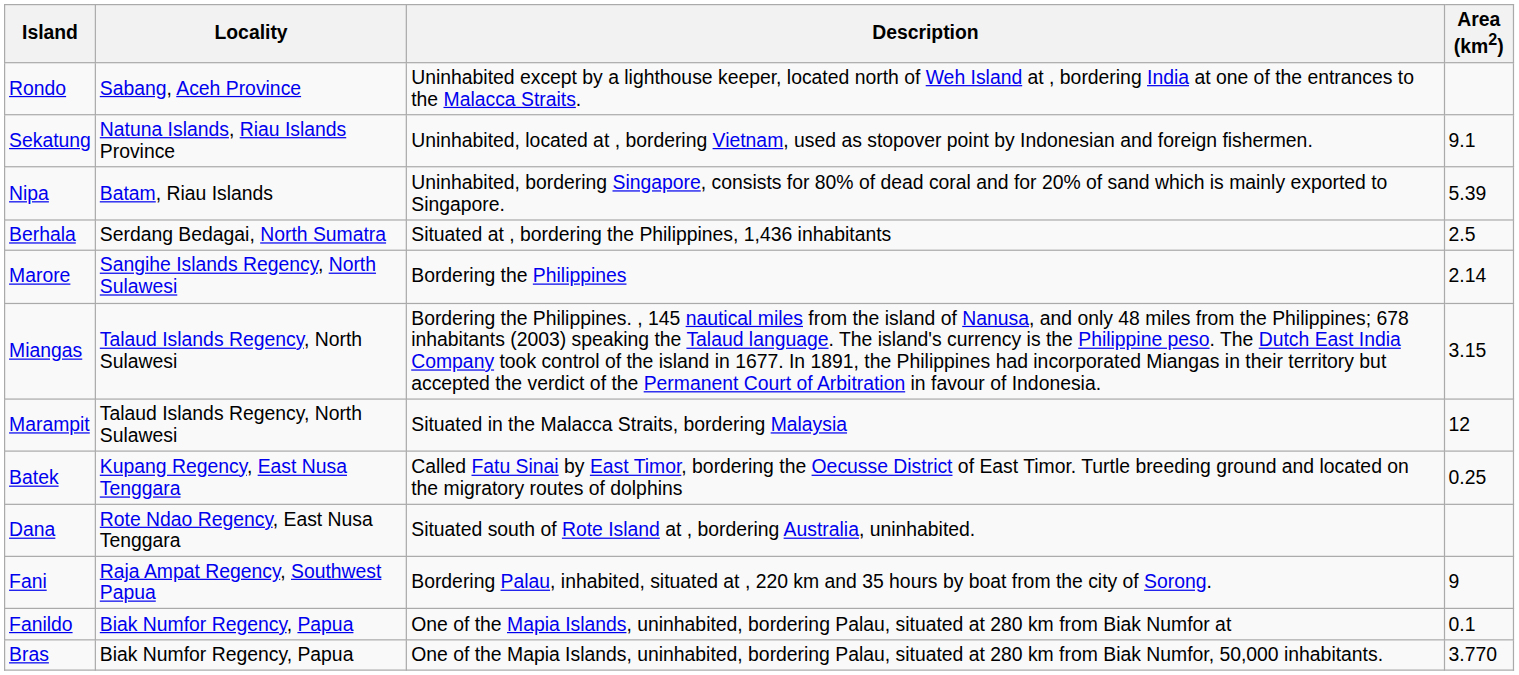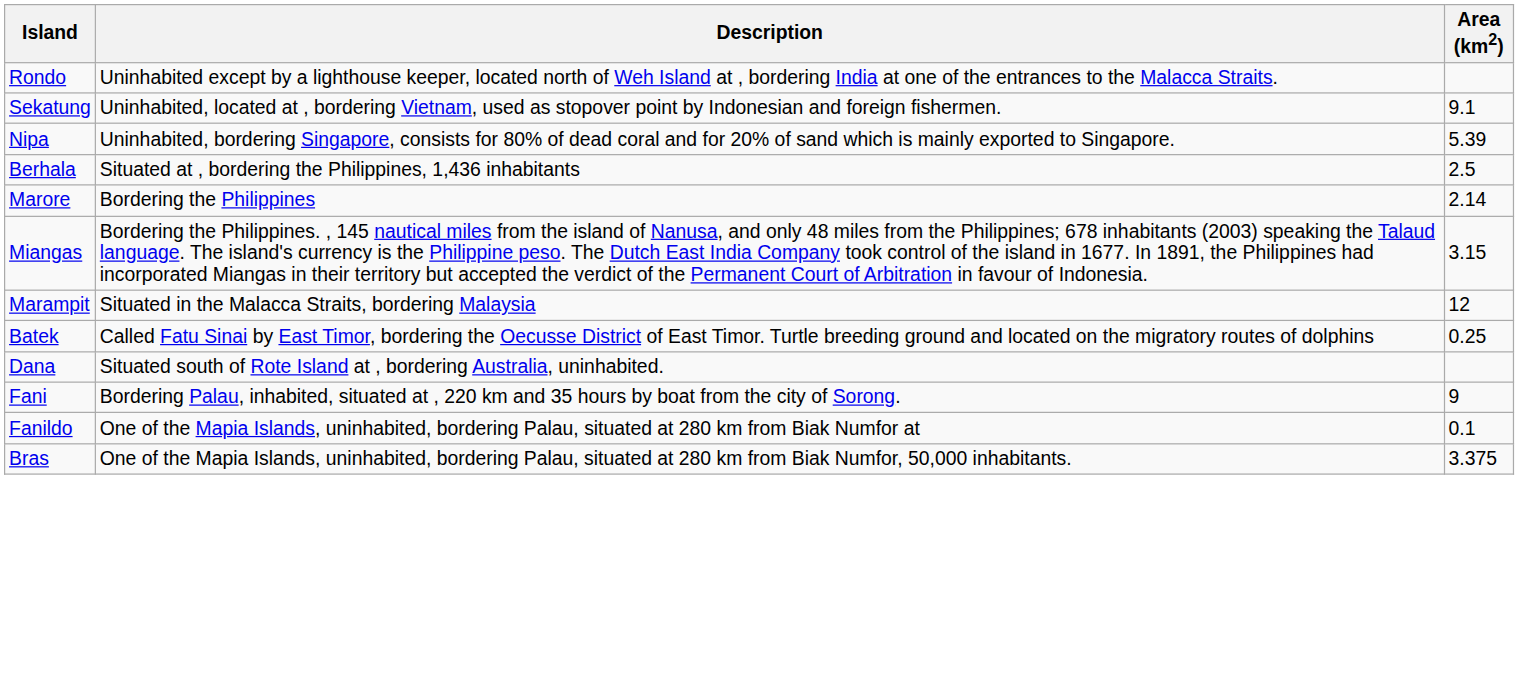 <table class="wikitable">
 <tr>
 <th>Island</th>
-<th width=250>Locality</th>
 <th>Description</th>
 <th width=50>Area<br>(km<sup>2</sup>)</th>
 </tr>
 <tr>
 <td><a href='#'>Rondo</a></td>
-<td><a href='#'>Sabang</a>, <a href='#'>Aceh Province</a></td>
 <td>Uninhabited except by a lighthouse keeper, located north of <a href='#'>Weh Island</a> at , bordering <a href='#'>India</a> at one of the entrances to the <a href='#'>Malacca Straits</a>.</td>
 <td></td>
 </tr>
 <tr>
 <td><a href='#'>Sekatung</a></td>
-<td><a href='#'>Natuna Islands</a>, <a href='#'>Riau Islands</a> Province</td>
 <td>Uninhabited, located at , bordering <a href='#'>Vietnam</a>, used as stopover point by Indonesian and foreign fishermen.</td>
 <td>9.1</td>
 </tr>
 <tr>
 <td><a href='#'>Nipa</a></td>
-<td><a href='#'>Batam</a>, Riau Islands</td>
 <td>Uninhabited, bordering <a href='#'>Singapore</a>, consists for 80% of dead coral and for 20% of sand which is mainly exported to Singapore.</td>
 <td>5.39</td>
 </tr>
 <tr>
 <td><a href='#'>Berhala</a></td>
-<td>Serdang Bedagai, <a href='#'>North Sumatra</a></td>
 <td>Situated at , bordering the Philippines, 1,436 inhabitants</td>
 <td>2.5</td>
 </tr>
 <tr>
 <td><a href='#'>Marore</a></td>
-<td><a href='#'>Sangihe Islands Regency</a>, <a href='#'>North Sulawesi</a></td>
 <td>Bordering the <a href='#'>Philippines</a> </td>
 <td>2.14</td>
 </tr>
 <tr>
 <td><a href='#'>Miangas</a></td>
-<td><a href='#'>Talaud Islands Regency</a>, North Sulawesi</td>
 <td>Bordering the Philippines. , 145 <a href='#'>nautical miles</a> from the island of <a href='#'>Nanusa</a>, and only 48 miles from the Philippines; 678 inhabitants (2003) speaking the <a href='#'>Talaud language</a>. The island's currency is the <a href='#'>Philippine peso</a>. The <a href='#'>Dutch East India Company</a> took control of the island in 1677. In 1891, the Philippines had incorporated Miangas in their territory but accepted the verdict of the <a href='#'>Permanent Court of Arbitration</a> in favour of Indonesia.</td>
 <td>3.15</td>
 </tr>
 <tr>
 <td><a href='#'>Marampit</a></td>
-<td>Talaud Islands Regency, North Sulawesi</td>
 <td>Situated in the Malacca Straits, bordering <a href='#'>Malaysia</a></td>
 <td>12</td>
 </tr>
 <tr>
 <td><a href='#'>Batek</a></td>
-<td><a href='#'>Kupang Regency</a>, <a href='#'>East Nusa Tenggara</a></td>
 <td>Called <a href='#'>Fatu Sinai</a> by <a href='#'>East Timor</a>, bordering the <a href='#'>Oecusse District</a> of East Timor. Turtle breeding ground and located on the migratory routes of dolphins</td>
 <td> 0.25</td>
 </tr>
 <tr>
 <td><a href='#'>Dana</a></td>
-<td><a href='#'>Rote Ndao Regency</a>, East Nusa Tenggara</td>
 <td>Situated south of <a href='#'>Rote Island</a> at , bordering <a href='#'>Australia</a>, uninhabited.</td>
 <td></td>
 </tr>
 <tr>
 <td><a href='#'>Fani</a></td>
-<td><a href='#'>Raja Ampat Regency</a>, <a href='#'>Southwest Papua</a></td>
 <td>Bordering <a href='#'>Palau</a>, inhabited, situated at , 220 km and 35 hours by boat from the city of <a href='#'>Sorong</a>.</td>
 <td> 9</td>
 </tr>
 <tr>
 <td><a href='#'>Fanildo</a></td>
-<td><a href='#'>Biak Numfor Regency</a>, <a href='#'>Papua</a></td>
 <td>One of the <a href='#'>Mapia Islands</a>, uninhabited, bordering Palau, situated at 280 km from Biak Numfor at </td>
 <td> 0.1</td>
 </tr>
 <tr>
 <td><a href='#'>Bras</a></td>
-<td>Biak Numfor Regency, Papua</td>
 <td>One of the Mapia Islands, uninhabited, bordering Palau, situated at 280 km from Biak Numfor,  50,000 inhabitants.</td>
-<td> 3.770</td>
+<td> 3.375</td>
 </tr>
 </table>
